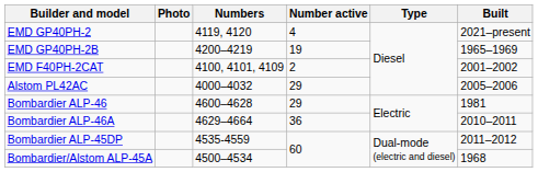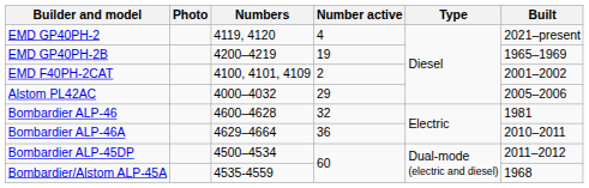 <table class="wikitable">
 <tr>
 <th>Builder and model</th>
 <th>Photo</th>
 <th>Numbers</th>
 <th>Number active</th>
 <th>Type</th>
 <th>Built</th>
 </tr>
 <tr>
 <td><a href='#'>EMD GP40PH-2</a></td>
 <td></td>
 <td>4119, 4120</td>
 <td>4</td>
 <td rowspan="4">Diesel</td>
 <td>2021–present</td>
 </tr>
 <tr>
 <td><a href='#'>EMD GP40PH-2B</a></td>
 <td></td>
 <td>4200–4219</td>
 <td>19</td>
 <td>1965–1969</td>
 </tr>
 <tr>
 <td><a href='#'>EMD F40PH-2CAT</a></td>
 <td></td>
 <td>4100, 4101, 4109</td>
 <td>2</td>
 <td>2001–2002</td>
 </tr>
 <tr>
 <td><a href='#'>Alstom PL42AC</a></td>
 <td></td>
 <td>4000–4032</td>
 <td>29</td>
 <td>2005–2006</td>
 </tr>
 <tr>
 <td><a href='#'>Bombardier ALP-46</a></td>
 <td></td>
 <td>4600–4628</td>
-<td>29</td>
+<td>32</td>
 <td rowspan="2">Electric</td>
 <td>1981</td>
 </tr>
 <tr>
 <td><a href='#'>Bombardier ALP-46A</a></td>
 <td></td>
 <td>4629–4664</td>
 <td>36</td>
 <td>2010–2011</td>
 </tr>
 <tr>
 <td><a href='#'>Bombardier ALP-45DP</a></td>
 <td></td>
-<td>4535-4559</td>
+<td>4500–4534</td>
 <td rowspan=2>60</td>
 <td rowspan="2">Dual-mode<br><small>(electric and diesel)</small></td>
 <td>2011–2012</td>
 </tr>
 <tr>
 <td><a href='#'>Bombardier/Alstom ALP-45A</a></td>
 <td></td>
-<td>4500–4534</td>
+<td>4535-4559</td>
 <td>1968</td>
 </tr>
 </table>
